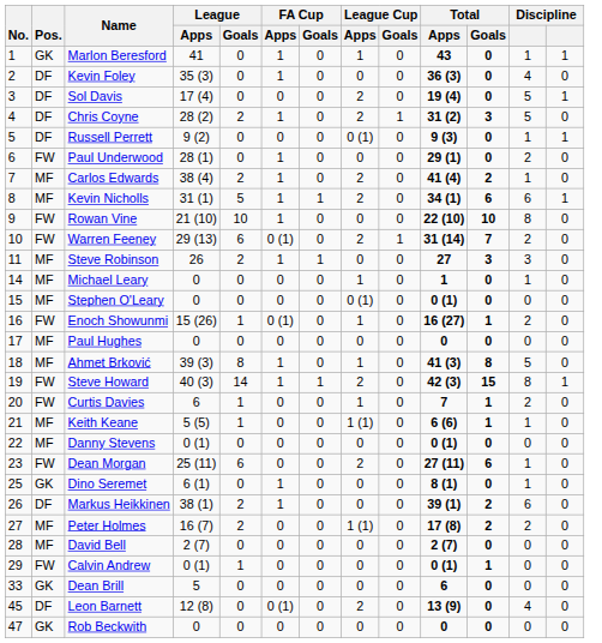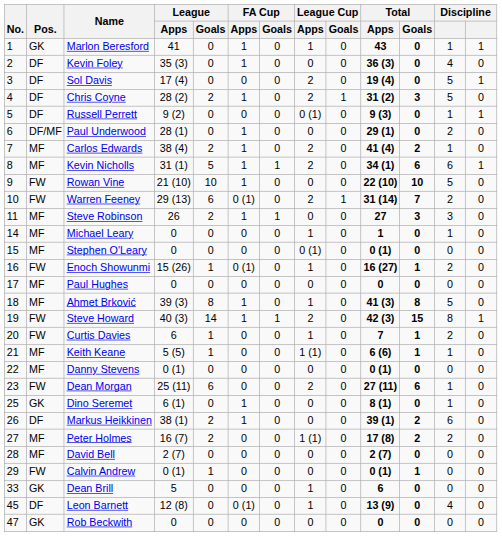 <table class="wikitable" style="text-align:center">
 <tr>
 <th rowspan="2" valign="bottom">No.</th>
 <th rowspan="2" valign="bottom">Pos.</th>
 <th rowspan="2">Name</th>
 <th colspan="2" width="85">League</th>
 <th colspan="2" width="85">FA Cup</th>
 <th colspan="2" width="85">League Cup</th>
 <th colspan="2" width="85">Total</th>
 <th colspan="2" width="85">Discipline</th>
 </tr>
 <tr>
 <th>Apps</th>
 <th>Goals</th>
 <th>Apps</th>
 <th>Goals</th>
 <th>Apps</th>
 <th>Goals</th>
 <th>Apps</th>
 <th>Goals</th>
 <th></th>
 <th></th>
 </tr>
 <tr>
 <td align="left">1</td>
 <td align="left">GK</td>
 <td align="left"> <a href='#'>Marlon Beresford</a></td>
 <td>41</td>
 <td>0</td>
 <td>1</td>
 <td>0</td>
 <td>1</td>
 <td>0</td>
 <td><strong>43</strong></td>
 <td><strong>0</strong></td>
 <td>1</td>
 <td>1</td>
 </tr>
 <tr>
 <td align="left">2</td>
 <td align="left">DF</td>
 <td align="left"> <a href='#'>Kevin Foley</a></td>
 <td>35 (3)</td>
 <td>0</td>
 <td>1</td>
 <td>0</td>
 <td>0</td>
 <td>0</td>
 <td><strong>36 (3)</strong></td>
 <td><strong>0</strong></td>
 <td>4</td>
 <td>0</td>
 </tr>
 <tr>
 <td align="left">3</td>
 <td align="left">DF</td>
 <td align="left"> <a href='#'>Sol Davis</a></td>
 <td>17 (4)</td>
 <td>0</td>
 <td>0</td>
 <td>0</td>
 <td>2</td>
 <td>0</td>
 <td><strong>19 (4)</strong></td>
 <td><strong>0</strong></td>
 <td>5</td>
 <td>1</td>
 </tr>
 <tr>
 <td align="left">4</td>
 <td align="left">DF</td>
 <td align="left"> <a href='#'>Chris Coyne</a></td>
 <td>28 (2)</td>
 <td>2</td>
 <td>1</td>
 <td>0</td>
 <td>2</td>
 <td>1</td>
 <td><strong>31 (2)</strong></td>
 <td><strong>3</strong></td>
 <td>5</td>
 <td>0</td>
 </tr>
 <tr>
 <td align="left">5</td>
 <td align="left">DF</td>
 <td align="left"> <a href='#'>Russell Perrett</a></td>
 <td>9 (2)</td>
 <td>0</td>
 <td>0</td>
 <td>0</td>
 <td>0 (1)</td>
 <td>0</td>
 <td><strong>9 (3)</strong></td>
 <td><strong>0</strong></td>
 <td>1</td>
 <td>1</td>
 </tr>
 <tr>
 <td align="left">6</td>
-<td align="left">FW</td>
+<td align="left">DF/MF</td>
 <td align="left"> <a href='#'>Paul Underwood</a></td>
 <td>28 (1)</td>
 <td>0</td>
 <td>1</td>
 <td>0</td>
 <td>0</td>
 <td>0</td>
 <td><strong>29 (1)</strong></td>
 <td><strong>0</strong></td>
 <td>2</td>
 <td>0</td>
 </tr>
 <tr>
 <td align="left">7</td>
 <td align="left">MF</td>
 <td align="left"> <a href='#'>Carlos Edwards</a></td>
 <td>38 (4)</td>
 <td>2</td>
 <td>1</td>
 <td>0</td>
 <td>2</td>
 <td>0</td>
 <td><strong>41 (4)</strong></td>
 <td><strong>2</strong></td>
 <td>1</td>
 <td>0</td>
 </tr>
 <tr>
 <td align="left">8</td>
 <td align="left">MF</td>
 <td align="left"> <a href='#'>Kevin Nicholls</a></td>
 <td>31 (1)</td>
 <td>5</td>
 <td>1</td>
 <td>1</td>
 <td>2</td>
 <td>0</td>
 <td><strong>34 (1)</strong></td>
 <td><strong>6</strong></td>
 <td>6</td>
 <td>1</td>
 </tr>
 <tr>
 <td align="left">9</td>
 <td align="left">FW</td>
 <td align="left"> <a href='#'>Rowan Vine</a></td>
 <td>21 (10)</td>
 <td>10</td>
 <td>1</td>
 <td>0</td>
 <td>0</td>
 <td>0</td>
 <td><strong>22 (10)</strong></td>
 <td><strong>10</strong></td>
-<td>8</td>
+<td>5</td>
 <td>0</td>
 </tr>
 <tr>
 <td align="left">10</td>
 <td align="left">FW</td>
 <td align="left"> <a href='#'>Warren Feeney</a></td>
 <td>29 (13)</td>
 <td>6</td>
 <td>0 (1)</td>
 <td>0</td>
 <td>2</td>
 <td>1</td>
 <td><strong>31 (14)</strong></td>
 <td><strong>7</strong></td>
 <td>2</td>
 <td>0</td>
 </tr>
 <tr>
 <td align="left">11</td>
 <td align="left">MF</td>
 <td align="left"> <a href='#'>Steve Robinson</a></td>
 <td>26</td>
 <td>2</td>
 <td>1</td>
 <td>1</td>
 <td>0</td>
 <td>0</td>
 <td><strong>27</strong></td>
 <td><strong>3</strong></td>
 <td>3</td>
 <td>0</td>
 </tr>
 <tr>
 <td align="left">14</td>
 <td align="left">MF</td>
 <td align="left"> <a href='#'>Michael Leary</a></td>
 <td>0</td>
 <td>0</td>
 <td>0</td>
 <td>0</td>
 <td>1</td>
 <td>0</td>
 <td><strong>1</strong></td>
 <td><strong>0</strong></td>
 <td>1</td>
 <td>0</td>
 </tr>
 <tr>
 <td align="left">15</td>
 <td align="left">MF</td>
 <td align="left"> <a href='#'>Stephen O'Leary</a></td>
 <td>0</td>
 <td>0</td>
 <td>0</td>
 <td>0</td>
 <td>0 (1)</td>
 <td>0</td>
 <td><strong>0 (1)</strong></td>
 <td><strong>0</strong></td>
 <td>0</td>
 <td>0</td>
 </tr>
 <tr>
 <td align="left">16</td>
 <td align="left">FW</td>
 <td align="left"> <a href='#'>Enoch Showunmi</a></td>
 <td>15 (26)</td>
 <td>1</td>
 <td>0 (1)</td>
 <td>0</td>
 <td>1</td>
 <td>0</td>
 <td><strong>16 (27)</strong></td>
 <td><strong>1</strong></td>
 <td>2</td>
 <td>0</td>
 </tr>
 <tr>
 <td align="left">17</td>
 <td align="left">MF</td>
 <td align="left"> <a href='#'>Paul Hughes</a></td>
 <td>0</td>
 <td>0</td>
 <td>0</td>
 <td>0</td>
 <td>0</td>
 <td>0</td>
 <td><strong>0</strong></td>
 <td><strong>0</strong></td>
 <td>0</td>
 <td>0</td>
 </tr>
 <tr>
 <td align="left">18</td>
 <td align="left">MF</td>
 <td align="left"> <a href='#'>Ahmet Brković</a></td>
 <td>39 (3)</td>
 <td>8</td>
 <td>1</td>
 <td>0</td>
 <td>1</td>
 <td>0</td>
 <td><strong>41 (3)</strong></td>
 <td><strong>8</strong></td>
 <td>5</td>
 <td>0</td>
 </tr>
 <tr>
 <td align="left">19</td>
 <td align="left">FW</td>
 <td align="left"> <a href='#'>Steve Howard</a></td>
 <td>40 (3)</td>
 <td>14</td>
 <td>1</td>
 <td>1</td>
 <td>2</td>
 <td>0</td>
 <td><strong>42 (3)</strong></td>
 <td><strong>15</strong></td>
 <td>8</td>
 <td>1</td>
 </tr>
 <tr>
 <td align="left">20</td>
 <td align="left">FW</td>
 <td align="left"> <a href='#'>Curtis Davies</a></td>
 <td>6</td>
 <td>1</td>
 <td>0</td>
 <td>0</td>
 <td>1</td>
 <td>0</td>
 <td><strong>7</strong></td>
 <td><strong>1</strong></td>
 <td>2</td>
 <td>0</td>
 </tr>
 <tr>
 <td align="left">21</td>
 <td align="left">MF</td>
 <td align="left"> <a href='#'>Keith Keane</a></td>
 <td>5 (5)</td>
 <td>1</td>
 <td>0</td>
 <td>0</td>
 <td>1 (1)</td>
 <td>0</td>
 <td><strong>6 (6)</strong></td>
 <td><strong>1</strong></td>
 <td>1</td>
 <td>0</td>
 </tr>
 <tr>
 <td align="left">22</td>
 <td align="left">MF</td>
 <td align="left"> <a href='#'>Danny Stevens</a></td>
 <td>0 (1)</td>
 <td>0</td>
 <td>0</td>
 <td>0</td>
 <td>0</td>
 <td>0</td>
 <td><strong>0 (1)</strong></td>
 <td><strong>0</strong></td>
 <td>0</td>
 <td>0</td>
 </tr>
 <tr>
 <td align="left">23</td>
 <td align="left">FW</td>
 <td align="left"> <a href='#'>Dean Morgan</a></td>
 <td>25 (11)</td>
 <td>6</td>
 <td>0</td>
 <td>0</td>
 <td>2</td>
 <td>0</td>
 <td><strong>27 (11)</strong></td>
 <td><strong>6</strong></td>
 <td>1</td>
 <td>0</td>
 </tr>
 <tr>
 <td align="left">25</td>
 <td align="left">GK</td>
 <td align="left"> <a href='#'>Dino Seremet</a></td>
 <td>6 (1)</td>
 <td>0</td>
 <td>1</td>
 <td>0</td>
 <td>0</td>
 <td>0</td>
 <td><strong>8 (1)</strong></td>
 <td><strong>0</strong></td>
 <td>1</td>
 <td>0</td>
 </tr>
 <tr>
 <td align="left">26</td>
 <td align="left">DF</td>
 <td align="left"> <a href='#'>Markus Heikkinen</a></td>
 <td>38 (1)</td>
 <td>2</td>
 <td>1</td>
 <td>0</td>
 <td>0</td>
 <td>0</td>
 <td><strong>39 (1)</strong></td>
 <td><strong>2</strong></td>
 <td>6</td>
 <td>0</td>
 </tr>
 <tr>
 <td align="left">27</td>
 <td align="left">MF</td>
 <td align="left"> <a href='#'>Peter Holmes</a></td>
 <td>16 (7)</td>
 <td>2</td>
 <td>0</td>
 <td>0</td>
 <td>1 (1)</td>
 <td>0</td>
 <td><strong>17 (8)</strong></td>
 <td><strong>2</strong></td>
 <td>2</td>
 <td>0</td>
 </tr>
 <tr>
 <td align="left">28</td>
 <td align="left">MF</td>
 <td align="left"> <a href='#'>David Bell</a></td>
 <td>2 (7)</td>
 <td>0</td>
 <td>0</td>
 <td>0</td>
 <td>0</td>
 <td>0</td>
 <td><strong>2 (7)</strong></td>
 <td><strong>0</strong></td>
 <td>0</td>
 <td>0</td>
 </tr>
 <tr>
 <td align="left">29</td>
 <td align="left">FW</td>
 <td align="left"> <a href='#'>Calvin Andrew</a></td>
 <td>0 (1)</td>
 <td>1</td>
 <td>0</td>
 <td>0</td>
 <td>0</td>
 <td>0</td>
 <td><strong>0 (1)</strong></td>
 <td><strong>1</strong></td>
 <td>0</td>
 <td>0</td>
 </tr>
 <tr>
 <td align="left">33</td>
 <td align="left">GK</td>
 <td align="left"> <a href='#'>Dean Brill</a></td>
 <td>5</td>
 <td>0</td>
 <td>0</td>
 <td>0</td>
-<td>0</td>
+<td>1</td>
 <td>0</td>
 <td><strong>6</strong></td>
 <td><strong>0</strong></td>
 <td>0</td>
 <td>0</td>
 </tr>
 <tr>
 <td align="left">45</td>
 <td align="left">DF</td>
 <td align="left"> <a href='#'>Leon Barnett</a></td>
 <td>12 (8)</td>
 <td>0</td>
 <td>0 (1)</td>
 <td>0</td>
-<td>2</td>
+<td>1</td>
 <td>0</td>
 <td><strong>13 (9)</strong></td>
 <td><strong>0</strong></td>
 <td>4</td>
 <td>0</td>
 </tr>
 <tr>
 <td align="left">47</td>
 <td align="left">GK</td>
 <td align="left"> <a href='#'>Rob Beckwith</a></td>
 <td>0</td>
 <td>0</td>
 <td>0</td>
 <td>0</td>
 <td>0</td>
 <td>0</td>
 <td><strong>0</strong></td>
 <td><strong>0</strong></td>
 <td>0</td>
 <td>0</td>
 </tr>
 </table>
